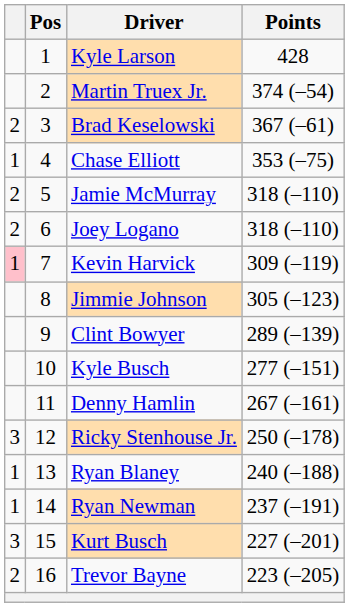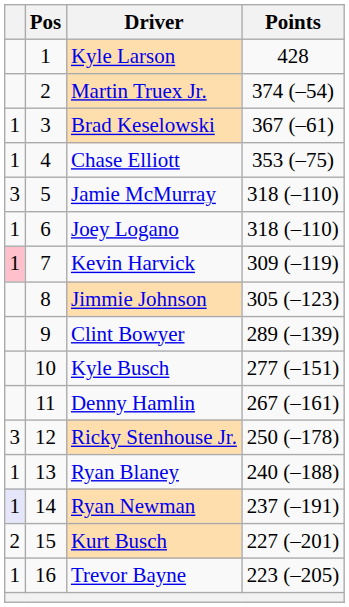 <table class="wikitable" style="font-size: 95%">
 <tr>
 <th></th>
 <th>Pos</th>
 <th>Driver</th>
 <th>Points</th>
 </tr>
 <tr>
 <td align="left"></td>
 <td style="text-align:center;">1</td>
 <td style="background:#FFDEAD;"><a href='#'>Kyle Larson</a></td>
 <td style="text-align:center;">428</td>
 </tr>
 <tr>
 <td align="left"></td>
 <td style="text-align:center;">2</td>
 <td style="background:#FFDEAD;"><a href='#'>Martin Truex Jr.</a></td>
 <td style="text-align:center;">374 (–54)</td>
 </tr>
 <tr>
-<td align="left"> 2</td>
+<td align="left"> 1</td>
 <td style="text-align:center;">3</td>
 <td style="background:#FFDEAD;"><a href='#'>Brad Keselowski</a></td>
 <td style="text-align:center;">367 (–61)</td>
 </tr>
 <tr>
 <td align="left"> 1</td>
 <td style="text-align:center;">4</td>
 <td><a href='#'>Chase Elliott</a></td>
 <td style="text-align:center;">353 (–75)</td>
 </tr>
 <tr>
-<td align="left"> 2</td>
+<td align="left"> 3</td>
 <td style="text-align:center;">5</td>
 <td><a href='#'>Jamie McMurray</a></td>
 <td style="text-align:center;">318 (–110)</td>
 </tr>
 <tr>
-<td align="left"> 2</td>
+<td align="left"> 1</td>
 <td style="text-align:center;">6</td>
 <td><a href='#'>Joey Logano</a></td>
 <td style="text-align:center;">318 (–110)</td>
 </tr>
 <tr>
 <td align="left" style="background: pink;"> 1</td>
 <td style="text-align:center;">7</td>
 <td><a href='#'>Kevin Harvick</a></td>
 <td style="text-align:center;">309 (–119)</td>
 </tr>
 <tr>
 <td align="left"></td>
 <td style="text-align:center;">8</td>
 <td style="background:#FFDEAD;"><a href='#'>Jimmie Johnson</a></td>
 <td style="text-align:center;">305 (–123)</td>
 </tr>
 <tr>
 <td align="left"></td>
 <td style="text-align:center;">9</td>
 <td><a href='#'>Clint Bowyer</a></td>
 <td style="text-align:center;">289 (–139)</td>
 </tr>
 <tr>
 <td align="left"></td>
 <td style="text-align:center;">10</td>
 <td><a href='#'>Kyle Busch</a></td>
 <td style="text-align:center;">277 (–151)</td>
 </tr>
 <tr>
 <td align="left"></td>
 <td style="text-align:center;">11</td>
 <td><a href='#'>Denny Hamlin</a></td>
 <td style="text-align:center;">267 (–161)</td>
 </tr>
 <tr>
 <td align="left"> 3</td>
 <td style="text-align:center;">12</td>
 <td style="background:#FFDEAD;"><a href='#'>Ricky Stenhouse Jr.</a></td>
 <td style="text-align:center;">250 (–178)</td>
 </tr>
 <tr>
 <td align="left"> 1</td>
 <td style="text-align:center;">13</td>
 <td><a href='#'>Ryan Blaney</a></td>
 <td style="text-align:center;">240 (–188)</td>
 </tr>
 <tr>
-<td align="left"> 1</td>
+<td align="left" style="background: lavender;"> 1</td>
 <td style="text-align:center;">14</td>
 <td style="background:#FFDEAD;"><a href='#'>Ryan Newman</a></td>
 <td style="text-align:center;">237 (–191)</td>
 </tr>
 <tr>
-<td align="left"> 3</td>
+<td align="left"> 2</td>
 <td style="text-align:center;">15</td>
 <td style="background:#FFDEAD;"><a href='#'>Kurt Busch</a></td>
 <td style="text-align:center;">227 (–201)</td>
 </tr>
 <tr>
-<td align="left"> 2</td>
+<td align="left"> 1</td>
 <td style="text-align:center;">16</td>
 <td><a href='#'>Trevor Bayne</a></td>
 <td style="text-align:center;">223 (–205)</td>
 </tr>
 <tr class="sortbottom">
 <th colspan="9"></th>
 </tr>
 </table>
